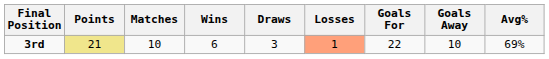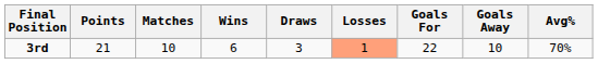 <table class="wikitable" style="font-size: 95%; text-align: center;">
 <tr>
 <th width=60>Final Position</th>
 <th width=60>Points</th>
 <th width=60>Matches</th>
 <th width=60>Wins</th>
 <th width=60>Draws</th>
 <th width=60>Losses</th>
 <th width=60>Goals For</th>
 <th width=60>Goals Away</th>
 <th width=60>Avg%</th>
 </tr>
 <tr>
 <td><strong>3rd</strong></td>
-<td style="background: khaki;">21</td>
+<td>21</td>
 <td>10</td>
 <td>6</td>
 <td>3</td>
 <td style="background: lightsalmon;">1</td>
 <td>22</td>
 <td>10</td>
-<td>69%</td>
+<td>70%</td>
 </tr>
 </table>
